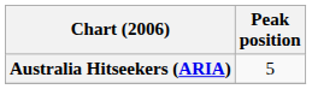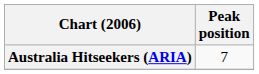 <table class="wikitable sortable plainrowheaders" style="text-align:center">
 <tr>
 <th>Chart (2006)</th>
 <th>Peak<br>position</th>
 </tr>
 <tr>
 <th scope="row">Australia Hitseekers (<a href='#'>ARIA</a>)</th>
-<td>5</td>
+<td>7</td>
 </tr>
 <tr>
 </tr>
 <tr>
 </tr>
 <tr>
 </tr>
 </table>
